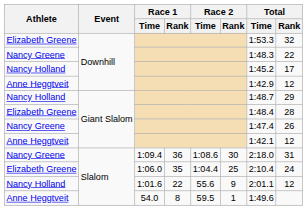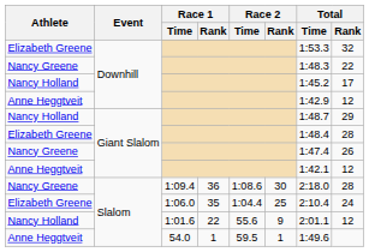 <table class="wikitable" style="font-size:90%">
 <tr>
 <th rowspan="2">Athlete</th>
 <th rowspan="2">Event</th>
 <th colspan="2">Race 1</th>
 <th colspan="2">Race 2</th>
 <th colspan="2">Total</th>
 </tr>
 <tr>
 <th>Time</th>
 <th>Rank</th>
 <th>Time</th>
 <th>Rank</th>
 <th>Time</th>
 <th>Rank</th>
 </tr>
 <tr>
 <td><a href='#'>Elizabeth Greene</a></td>
 <td rowspan="4">Downhill</td>
 <td colspan="4" bgcolor="wheat"></td>
 <td align="center">1:53.3</td>
 <td align="center">32</td>
 </tr>
 <tr>
 <td><a href='#'>Nancy Greene</a></td>
 <td colspan="4" bgcolor="wheat"></td>
 <td align="center">1:48.3</td>
 <td align="center">22</td>
 </tr>
 <tr>
 <td><a href='#'>Nancy Holland</a></td>
 <td colspan="4" bgcolor="wheat"></td>
 <td align="center">1:45.2</td>
 <td align="center">17</td>
 </tr>
 <tr>
 <td><a href='#'>Anne Heggtveit</a></td>
 <td colspan="4" bgcolor="wheat"></td>
 <td align="center">1:42.9</td>
 <td align="center">12</td>
 </tr>
 <tr>
 <td><a href='#'>Nancy Holland</a></td>
 <td rowspan="4">Giant Slalom</td>
 <td colspan="4" bgcolor="wheat"></td>
 <td align="center">1:48.7</td>
 <td align="center">29</td>
 </tr>
 <tr>
 <td><a href='#'>Elizabeth Greene</a></td>
 <td colspan="4" bgcolor="wheat"></td>
 <td align="center">1:48.4</td>
 <td align="center">28</td>
 </tr>
 <tr>
 <td><a href='#'>Nancy Greene</a></td>
 <td colspan="4" bgcolor="wheat"></td>
 <td align="center">1:47.4</td>
 <td align="center">26</td>
 </tr>
 <tr>
 <td><a href='#'>Anne Heggtveit</a></td>
 <td colspan="4" bgcolor="wheat"></td>
 <td align="center">1:42.1</td>
 <td align="center">12</td>
 </tr>
 <tr>
 <td><a href='#'>Nancy Greene</a></td>
 <td rowspan="4">Slalom</td>
 <td align="center">1:09.4</td>
 <td align="center">36</td>
 <td align="center">1:08.6</td>
 <td align="center">30</td>
 <td align="center">2:18.0</td>
-<td align="center">31</td>
+<td align="center">28</td>
 </tr>
 <tr>
 <td><a href='#'>Elizabeth Greene</a></td>
 <td align="center">1:06.0</td>
 <td align="center">35</td>
 <td align="center">1:04.4</td>
 <td align="center">25</td>
 <td align="center">2:10.4</td>
 <td align="center">24</td>
 </tr>
 <tr>
 <td><a href='#'>Nancy Holland</a></td>
 <td align="center">1:01.6</td>
 <td align="center">22</td>
 <td align="center">55.6</td>
 <td align="center">9</td>
 <td align="center">2:01.1</td>
 <td align="center">12</td>
 </tr>
 <tr>
 <td><a href='#'>Anne Heggtveit</a></td>
 <td align="center">54.0</td>
-<td align="center">8</td>
+<td align="center">1</td>
 <td align="center">59.5</td>
 <td align="center">1</td>
 <td align="center">1:49.6</td>
 <td align="center"></td>
 </tr>
 </table>
